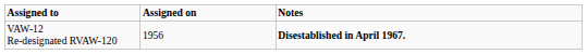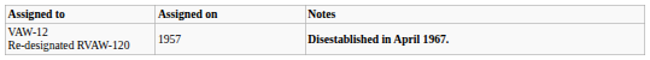 <table class="wikitable" style="width: 70%;">
 <tr>
 <td style="width: 200px;"><strong>Assigned to</strong></td>
 <td style="width: 200px;"><strong>Assigned on</strong></td>
 <td><strong>Notes</strong></td>
 </tr>
 <tr>
 <td>VAW-12<br>Re-designated RVAW-120</td>
-<td>1956</td>
+<td>1957</td>
 <td><strong>Disestablished in April 1967.</strong></td>
 </tr>
 </table>
